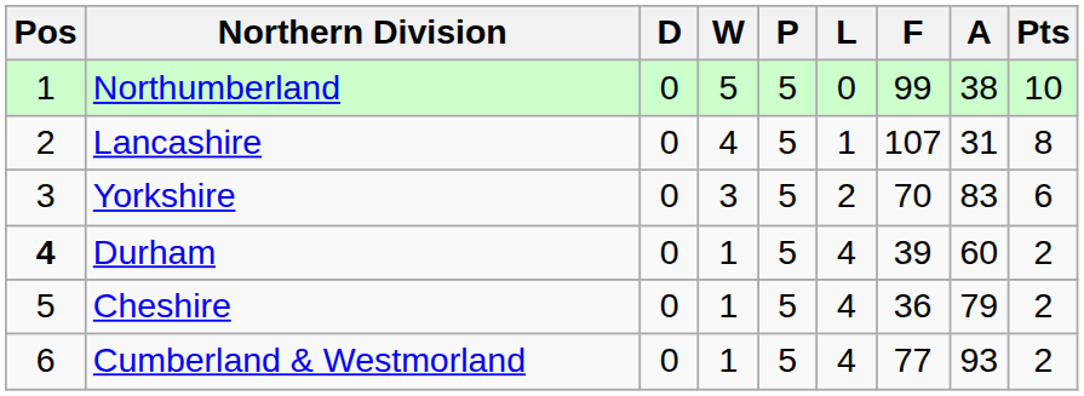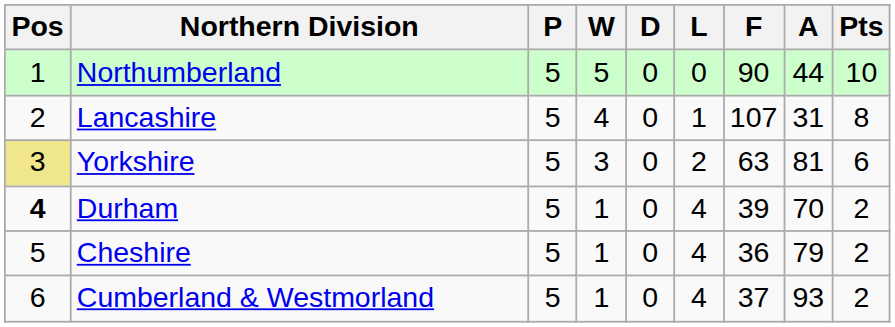 <table class="wikitable" style="font-size: 100%">
 <tr>
 <th width=20>Pos</th>
 <th width=250>Northern Division</th>
+<th width=20>P</th>
+<th width=20>W</th>
 <th width=20>D</th>
-<th width=20>W</th>
-<th width=20>P</th>
 <th width=20>L</th>
 <th width=20>F</th>
 <th width=20>A</th>
 <th width=20>Pts</th>
 </tr>
 <tr align=center style="background: #CCFFCC;">
 <td>1</td>
 <td align="left"><a href='#'>Northumberland</a></td>
-<td>0</td>
 <td>5</td>
 <td>5</td>
 <td>0</td>
-<td>99</td>
-<td>38</td>
+<td>0</td>
+<td>90</td>
+<td>44</td>
 <td>10</td>
 </tr>
 <tr align=center>
 <td>2</td>
 <td align="left"><a href='#'>Lancashire</a></td>
+<td>5</td>
+<td>4</td>
 <td>0</td>
-<td>4</td>
-<td>5</td>
 <td>1</td>
 <td>107</td>
 <td>31</td>
 <td>8</td>
 </tr>
 <tr align=center>
+<td style="background: khaki;">3</td>
+<td align="left"><a href='#'>Yorkshire</a></td>
+<td>5</td>
 <td>3</td>
-<td align="left"><a href='#'>Yorkshire</a></td>
 <td>0</td>
-<td>3</td>
-<td>5</td>
 <td>2</td>
-<td>70</td>
-<td>83</td>
+<td>63</td>
+<td>81</td>
 <td>6</td>
 </tr>
 <tr align=center>
 <td><strong>4</strong></td>
 <td align="left"><a href='#'>Durham</a></td>
+<td>5</td>
+<td>1</td>
 <td>0</td>
-<td>1</td>
-<td>5</td>
 <td>4</td>
 <td>39</td>
-<td>60</td>
+<td>70</td>
 <td>2</td>
 </tr>
 <tr align=center>
 <td>5</td>
 <td align="left"><a href='#'>Cheshire</a></td>
+<td>5</td>
+<td>1</td>
 <td>0</td>
-<td>1</td>
-<td>5</td>
 <td>4</td>
 <td>36</td>
 <td>79</td>
 <td>2</td>
 </tr>
 <tr align=center>
 <td>6</td>
 <td align="left"><a href='#'>Cumberland & Westmorland</a></td>
+<td>5</td>
+<td>1</td>
 <td>0</td>
-<td>1</td>
-<td>5</td>
 <td>4</td>
-<td>77</td>
+<td>37</td>
 <td>93</td>
 <td>2</td>
 </tr>
 </table>
